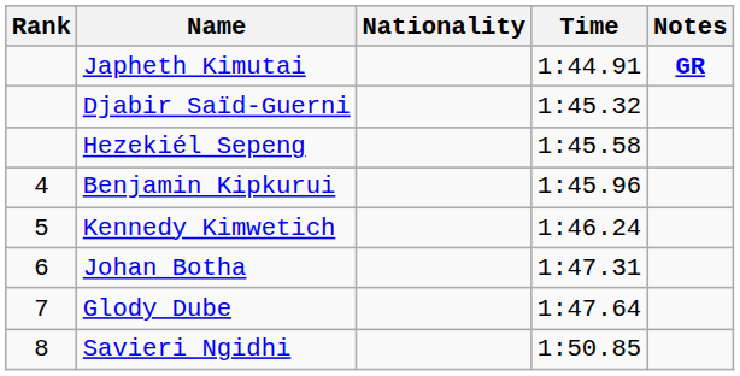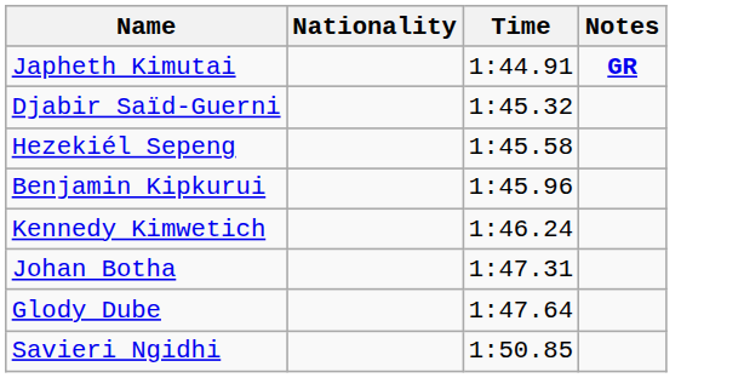 <table class="wikitable sortable" style="text-align:center">
 <tr>
-<th>Rank</th>
 <th>Name</th>
 <th>Nationality</th>
 <th>Time</th>
 <th>Notes</th>
 </tr>
 <tr>
-<td></td>
 <td align=left><a href='#'>Japheth Kimutai</a></td>
 <td align=left></td>
 <td>1:44.91</td>
 <td><strong><a href='#'>GR</a></strong></td>
 </tr>
 <tr>
-<td></td>
 <td align=left><a href='#'>Djabir Saïd-Guerni</a></td>
 <td align=left></td>
 <td>1:45.32</td>
 <td></td>
 </tr>
 <tr>
-<td></td>
 <td align=left><a href='#'>Hezekiél Sepeng</a></td>
 <td align=left></td>
 <td>1:45.58</td>
 <td></td>
 </tr>
 <tr>
-<td>4</td>
 <td align=left><a href='#'>Benjamin Kipkurui</a></td>
 <td align=left></td>
 <td>1:45.96</td>
 <td></td>
 </tr>
 <tr>
-<td>5</td>
 <td align=left><a href='#'>Kennedy Kimwetich</a></td>
 <td align=left></td>
 <td>1:46.24</td>
 <td></td>
 </tr>
 <tr>
-<td>6</td>
 <td align=left><a href='#'>Johan Botha</a></td>
 <td align=left></td>
 <td>1:47.31</td>
 <td></td>
 </tr>
 <tr>
-<td>7</td>
 <td align=left><a href='#'>Glody Dube</a></td>
 <td align=left></td>
 <td>1:47.64</td>
 <td></td>
 </tr>
 <tr>
-<td>8</td>
 <td align=left><a href='#'>Savieri Ngidhi</a></td>
 <td align=left></td>
 <td>1:50.85</td>
 <td></td>
 </tr>
 </table>
